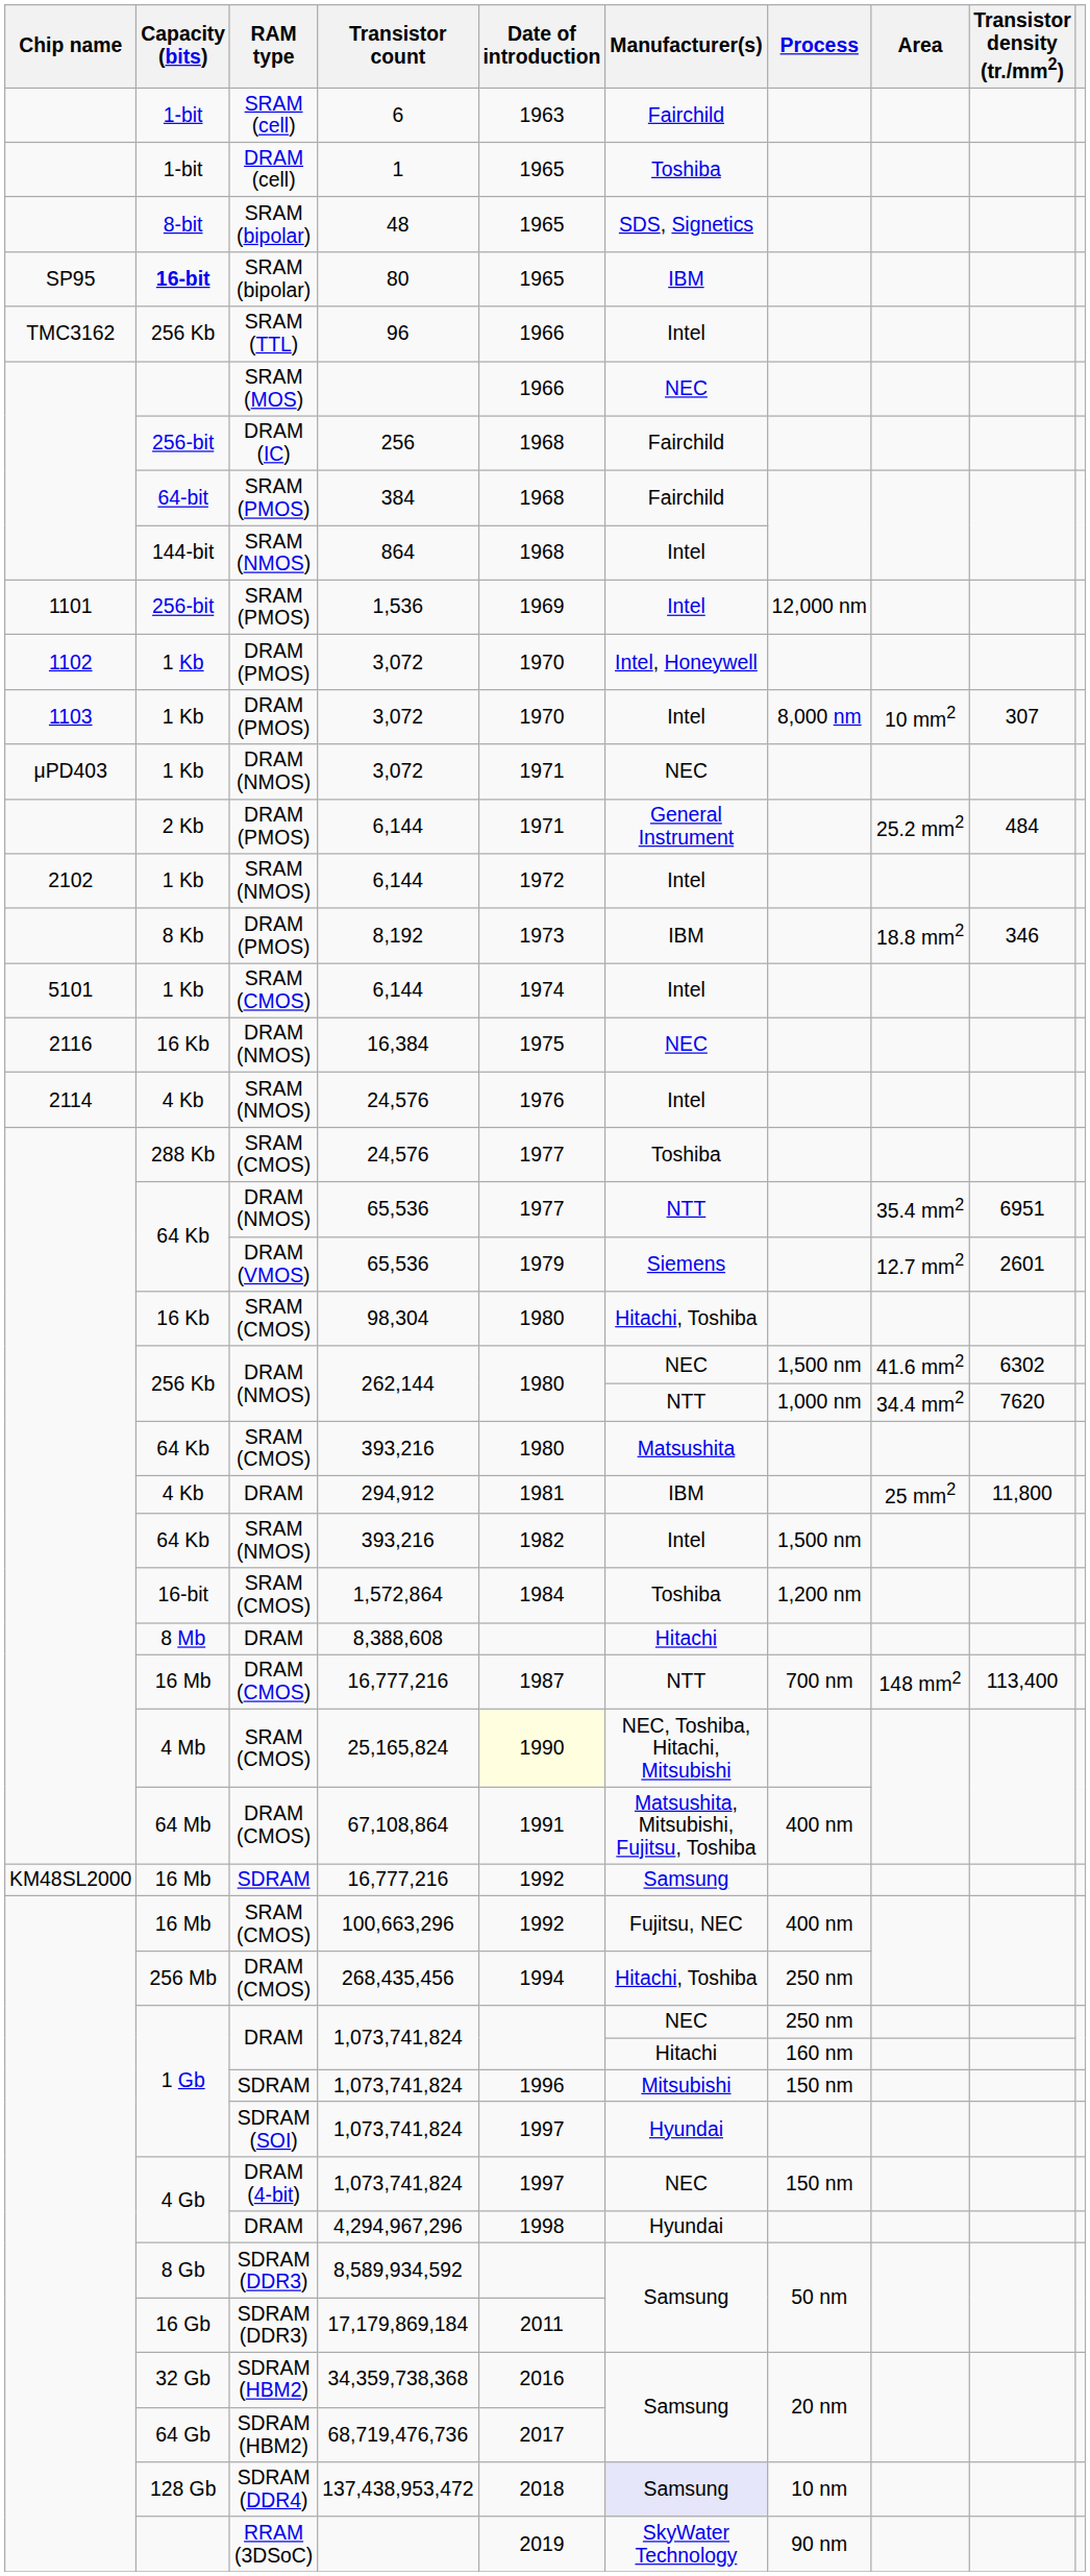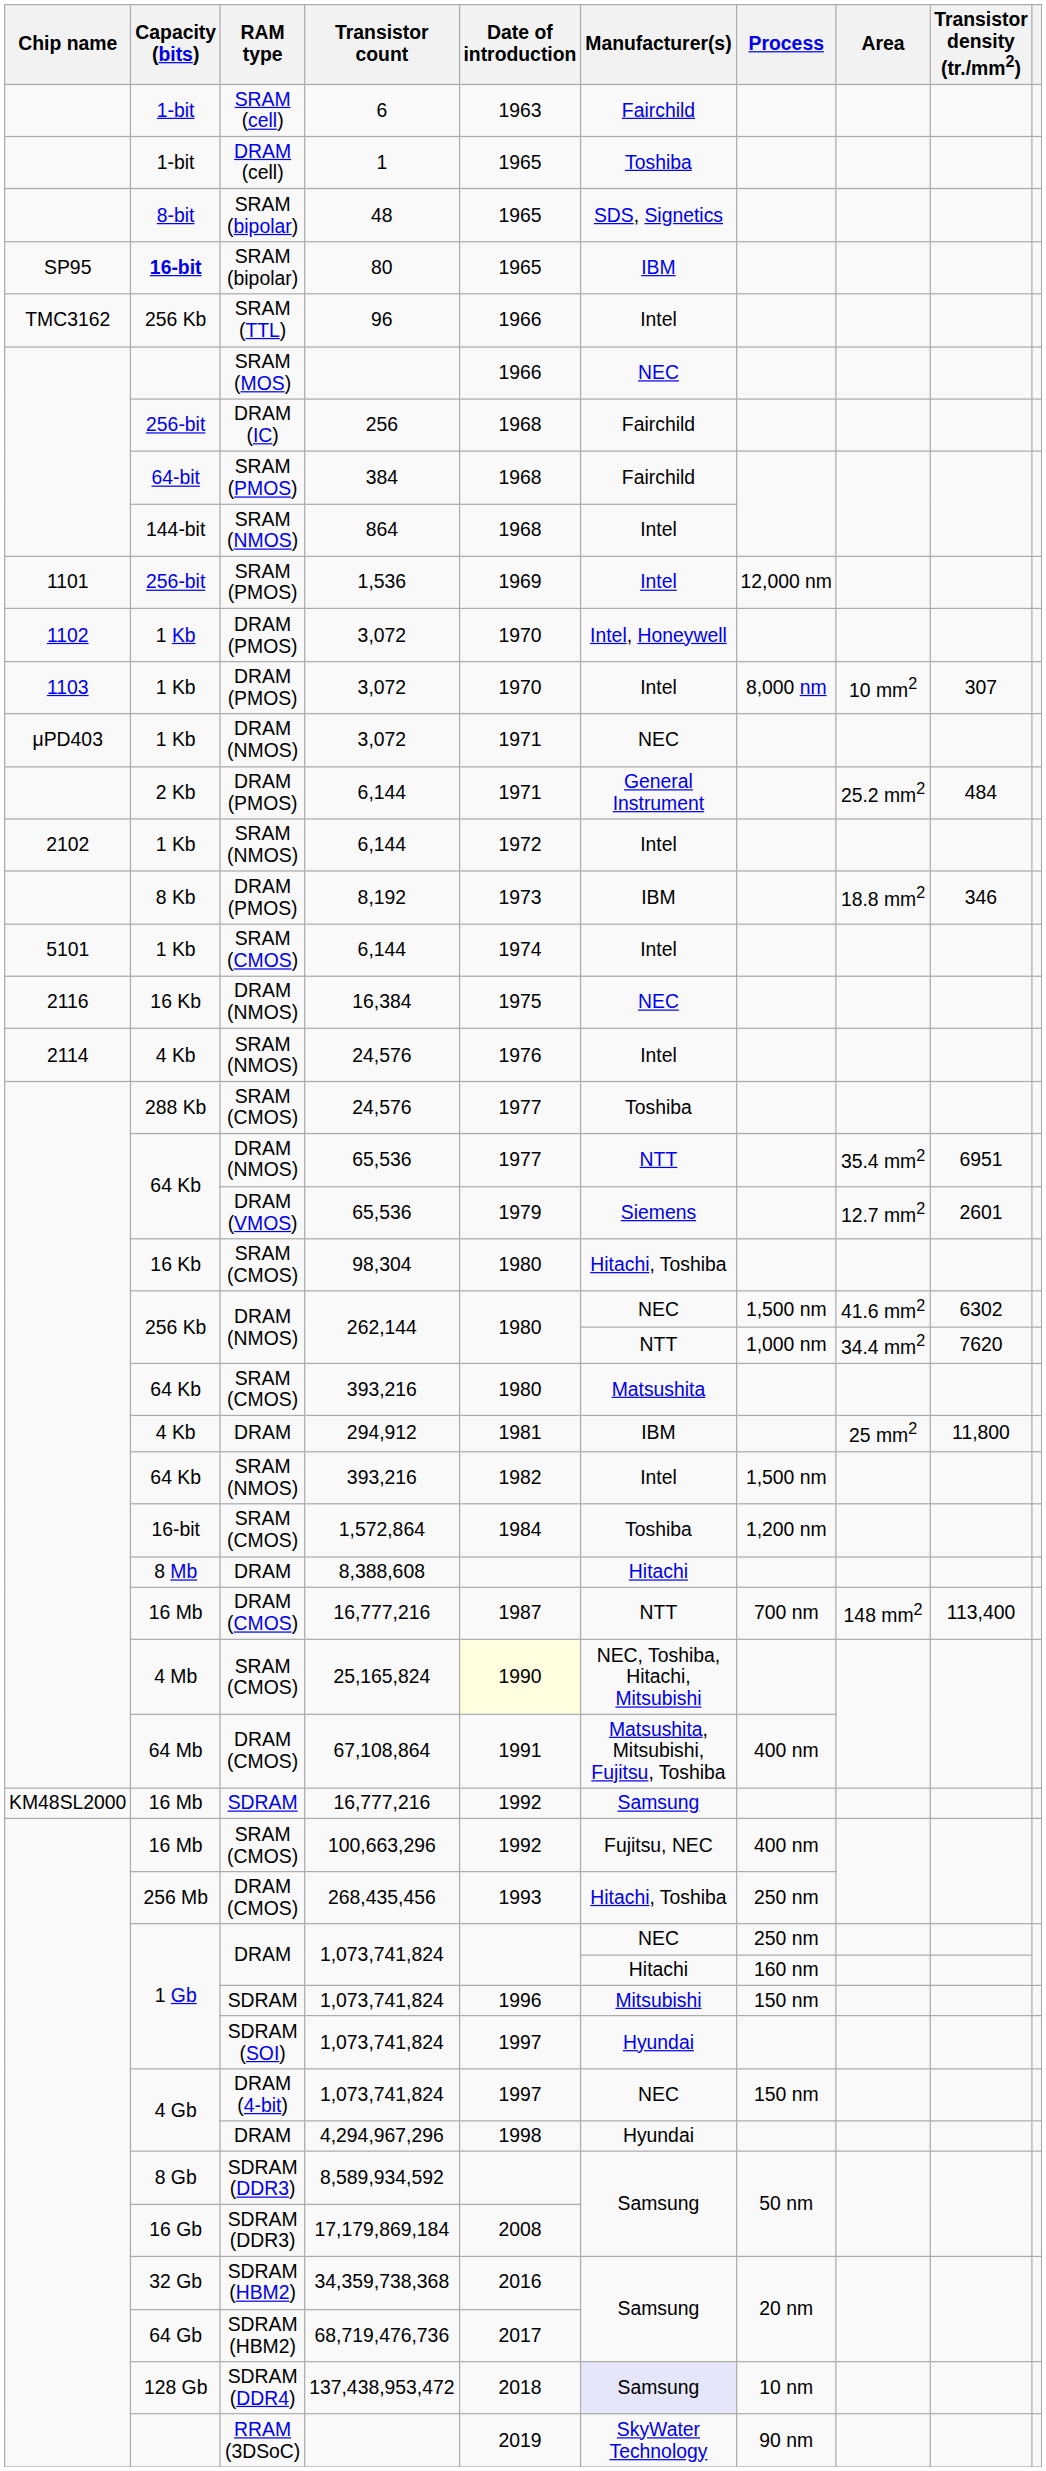 <table class="wikitable sortable" style="text-align:center">
 <tr>
 <th>Chip name</th>
 <th>Capacity (<a href='#'>bits</a>)</th>
 <th>RAM type</th>
 <th data-sort-type="number">Transistor count</th>
 <th>Date of introduction</th>
 <th>Manufacturer(s)</th>
 <th data-sort-type="number"><a href='#'>Process</a></th>
 <th data-sort-type="number">Area</th>
 <th data-sort-type="number">Transistor<br>density<br>(tr./mm<sup>2</sup>)</th>
 <th class="unsortable"></th>
 </tr>
 <tr>
 <td></td>
 <td><a href='#'>1-bit</a></td>
 <td><a href='#'>SRAM</a> (<a href='#'>cell</a>)</td>
 <td>6</td>
 <td>1963</td>
 <td><a href='#'>Fairchild</a></td>
 <td></td>
 <td></td>
 <td></td>
 <td></td>
 </tr>
 <tr>
 <td></td>
 <td>1-bit</td>
 <td><a href='#'>DRAM</a> (cell)</td>
 <td>1</td>
 <td>1965</td>
 <td><a href='#'>Toshiba</a></td>
 <td></td>
 <td></td>
 <td></td>
 <td></td>
 </tr>
 <tr>
 <td></td>
 <td><a href='#'>8-bit</a></td>
 <td>SRAM (<a href='#'>bipolar</a>)</td>
 <td>48</td>
 <td>1965</td>
 <td><a href='#'>SDS</a>, <a href='#'>Signetics</a></td>
 <td></td>
 <td></td>
 <td></td>
 <td></td>
 </tr>
 <tr>
 <td>SP95</td>
 <td><strong><a href='#'>16-bit</a></strong></td>
 <td>SRAM (bipolar)</td>
 <td>80</td>
 <td>1965</td>
 <td><a href='#'>IBM</a></td>
 <td></td>
 <td></td>
 <td></td>
 <td></td>
 </tr>
 <tr>
 <td>TMC3162</td>
 <td>256 Kb</td>
 <td>SRAM (<a href='#'>TTL</a>)</td>
 <td>96</td>
 <td>1966</td>
 <td>Intel</td>
 <td></td>
 <td></td>
 <td></td>
 <td></td>
 </tr>
 <tr>
 <td rowspan="4"></td>
 <td></td>
 <td>SRAM (<a href='#'>MOS</a>)</td>
 <td></td>
 <td>1966</td>
 <td><a href='#'>NEC</a></td>
 <td></td>
 <td></td>
 <td></td>
 <td></td>
 </tr>
 <tr>
 <td><a href='#'>256-bit</a></td>
 <td>DRAM (<a href='#'>IC</a>)</td>
 <td>256</td>
 <td>1968</td>
 <td>Fairchild</td>
 <td></td>
 <td></td>
 <td></td>
 <td></td>
 </tr>
 <tr>
 <td><a href='#'>64-bit</a></td>
 <td>SRAM (<a href='#'>PMOS</a>)</td>
 <td>384</td>
 <td>1968</td>
 <td>Fairchild</td>
 <td rowspan="2"></td>
 <td rowspan="2"></td>
 <td rowspan="2"></td>
 <td rowspan="2"></td>
 </tr>
 <tr>
 <td>144-bit</td>
 <td>SRAM (<a href='#'>NMOS</a>)</td>
 <td>864</td>
 <td>1968</td>
 <td>Intel</td>
 </tr>
 <tr>
 <td>1101</td>
 <td><a href='#'>256-bit</a></td>
 <td>SRAM (PMOS)</td>
 <td>1,536</td>
 <td>1969</td>
 <td><a href='#'>Intel</a></td>
 <td>12,000 nm</td>
 <td></td>
 <td></td>
 <td></td>
 </tr>
 <tr>
 <td><a href='#'>1102</a></td>
 <td>1 <a href='#'>Kb</a></td>
 <td>DRAM (PMOS)</td>
 <td>3,072</td>
 <td>1970</td>
 <td><a href='#'>Intel</a>, <a href='#'>Honeywell</a></td>
 <td></td>
 <td></td>
 <td></td>
 <td></td>
 </tr>
 <tr>
 <td><a href='#'>1103</a></td>
 <td>1 Kb</td>
 <td>DRAM (PMOS)</td>
 <td>3,072</td>
 <td>1970</td>
 <td>Intel</td>
 <td>8,000 <a href='#'>nm</a></td>
 <td>10 mm<sup>2</sup></td>
 <td>307</td>
 <td></td>
 </tr>
 <tr>
 <td>μPD403</td>
 <td>1 Kb</td>
 <td>DRAM (NMOS)</td>
 <td>3,072</td>
 <td>1971</td>
 <td>NEC</td>
 <td></td>
 <td></td>
 <td></td>
 <td></td>
 </tr>
 <tr>
 <td></td>
 <td>2 Kb</td>
 <td>DRAM (PMOS)</td>
 <td>6,144</td>
 <td>1971</td>
 <td><a href='#'>General Instrument</a></td>
 <td></td>
 <td>25.2 mm<sup>2</sup></td>
 <td>484</td>
 <td></td>
 </tr>
 <tr>
 <td>2102</td>
 <td>1 Kb</td>
 <td>SRAM (NMOS)</td>
 <td>6,144</td>
 <td>1972</td>
 <td>Intel</td>
 <td></td>
 <td></td>
 <td></td>
 <td></td>
 </tr>
 <tr>
 <td></td>
 <td>8 Kb</td>
 <td>DRAM (PMOS)</td>
 <td>8,192</td>
 <td>1973</td>
 <td>IBM</td>
 <td></td>
 <td>18.8 mm<sup>2</sup></td>
 <td>346</td>
 <td></td>
 </tr>
 <tr>
 <td>5101</td>
 <td>1 Kb</td>
 <td>SRAM (<a href='#'>CMOS</a>)</td>
 <td>6,144</td>
 <td>1974</td>
 <td>Intel</td>
 <td></td>
 <td></td>
 <td></td>
 <td></td>
 </tr>
 <tr>
 <td>2116</td>
 <td>16 Kb</td>
 <td>DRAM (NMOS)</td>
 <td>16,384</td>
 <td>1975</td>
 <td><a href='#'>NEC</a></td>
 <td></td>
 <td></td>
 <td></td>
 <td></td>
 </tr>
 <tr>
 <td>2114</td>
 <td>4 Kb</td>
 <td>SRAM (NMOS)</td>
 <td>24,576</td>
 <td>1976</td>
 <td>Intel</td>
 <td></td>
 <td></td>
 <td></td>
 <td></td>
 </tr>
 <tr>
 <td rowspan="14"></td>
 <td>288 Kb</td>
 <td>SRAM (CMOS)</td>
 <td>24,576</td>
 <td>1977</td>
 <td>Toshiba</td>
 <td></td>
 <td></td>
 <td></td>
 <td></td>
 </tr>
 <tr>
 <td rowspan="2">64 Kb</td>
 <td>DRAM (NMOS)</td>
 <td>65,536</td>
 <td>1977</td>
 <td><a href='#'>NTT</a></td>
 <td></td>
 <td>35.4 mm<sup>2</sup></td>
 <td>6951</td>
 <td></td>
 </tr>
 <tr>
 <td>DRAM (<a href='#'>VMOS</a>)</td>
 <td>65,536</td>
 <td>1979</td>
 <td><a href='#'>Siemens</a></td>
 <td></td>
 <td>12.7 mm<sup>2</sup></td>
 <td>2601</td>
 <td></td>
 </tr>
 <tr>
 <td>16 Kb</td>
 <td>SRAM (CMOS)</td>
 <td>98,304</td>
 <td>1980</td>
 <td><a href='#'>Hitachi</a>, Toshiba</td>
 <td></td>
 <td></td>
 <td></td>
 <td></td>
 </tr>
 <tr>
 <td rowspan="2">256 Kb</td>
 <td rowspan="2">DRAM (NMOS)</td>
 <td rowspan="2">262,144</td>
 <td rowspan="2">1980</td>
 <td>NEC</td>
 <td>1,500 nm</td>
 <td>41.6 mm<sup>2</sup></td>
 <td>6302</td>
 <td></td>
 </tr>
 <tr>
 <td>NTT</td>
 <td>1,000 nm</td>
 <td>34.4 mm<sup>2</sup></td>
 <td>7620</td>
 <td></td>
 </tr>
 <tr>
 <td>64 Kb</td>
 <td>SRAM (CMOS)</td>
 <td>393,216</td>
 <td>1980</td>
 <td><a href='#'>Matsushita</a></td>
 <td></td>
 <td></td>
 <td></td>
 <td></td>
 </tr>
 <tr>
 <td>4 Kb</td>
 <td>DRAM</td>
 <td>294,912</td>
 <td>1981</td>
 <td>IBM</td>
 <td></td>
 <td>25 mm<sup>2</sup></td>
 <td>11,800</td>
 <td></td>
 </tr>
 <tr>
 <td>64 Kb</td>
 <td>SRAM (NMOS)</td>
 <td>393,216</td>
 <td>1982</td>
 <td>Intel</td>
 <td>1,500 nm</td>
 <td></td>
 <td></td>
 <td></td>
 </tr>
 <tr>
 <td>16-bit</td>
 <td>SRAM (CMOS)</td>
 <td>1,572,864</td>
 <td>1984</td>
 <td>Toshiba</td>
 <td>1,200 nm</td>
 <td></td>
 <td></td>
 <td></td>
 </tr>
 <tr>
 <td>8 <a href='#'>Mb</a></td>
 <td>DRAM</td>
 <td>8,388,608</td>
 <td></td>
 <td><a href='#'>Hitachi</a></td>
 <td></td>
 <td></td>
 <td></td>
 <td></td>
 </tr>
 <tr>
 <td>16 Mb</td>
 <td>DRAM (<a href='#'>CMOS</a>)</td>
 <td>16,777,216</td>
 <td>1987</td>
 <td>NTT</td>
 <td>700 nm</td>
 <td>148 mm<sup>2</sup></td>
 <td>113,400</td>
 <td></td>
 </tr>
 <tr>
 <td>4 Mb</td>
 <td>SRAM (CMOS)</td>
 <td>25,165,824</td>
 <td style="background: lightyellow;">1990</td>
 <td>NEC, Toshiba, Hitachi, <a href='#'>Mitsubishi</a></td>
 <td></td>
 <td rowspan="2"></td>
 <td rowspan="2"></td>
 <td rowspan="2"></td>
 </tr>
 <tr>
 <td>64 Mb</td>
 <td>DRAM (CMOS)</td>
 <td>67,108,864</td>
 <td>1991</td>
 <td><a href='#'>Matsushita</a>, Mitsubishi, <a href='#'>Fujitsu</a>, Toshiba</td>
 <td>400 nm</td>
 </tr>
 <tr>
 <td>KM48SL2000</td>
 <td>16 Mb</td>
 <td><a href='#'>SDRAM</a></td>
 <td>16,777,216</td>
 <td>1992</td>
 <td><a href='#'>Samsung</a></td>
 <td></td>
 <td></td>
 <td></td>
 <td></td>
 </tr>
 <tr>
 <td rowspan="14"></td>
 <td>16 Mb</td>
 <td>SRAM (CMOS)</td>
 <td>100,663,296</td>
 <td>1992</td>
 <td>Fujitsu, NEC</td>
 <td>400 nm</td>
 <td rowspan="2"></td>
 <td rowspan="2"></td>
 <td rowspan="2"></td>
 </tr>
 <tr>
 <td>256 Mb</td>
 <td>DRAM (CMOS)</td>
 <td>268,435,456</td>
-<td>1994</td>
+<td>1993</td>
 <td><a href='#'>Hitachi</a>, Toshiba</td>
 <td>250 nm</td>
 </tr>
 <tr>
 <td rowspan="4">1 <a href='#'>Gb</a></td>
 <td rowspan="2">DRAM</td>
 <td rowspan="2">1,073,741,824</td>
 <td rowspan="2"></td>
 <td>NEC</td>
 <td>250 nm</td>
 <td></td>
 <td></td>
 <td rowspan="2"></td>
 </tr>
 <tr>
 <td>Hitachi</td>
 <td>160 nm</td>
 <td></td>
 <td></td>
 </tr>
 <tr>
 <td>SDRAM</td>
 <td>1,073,741,824</td>
 <td>1996</td>
 <td><a href='#'>Mitsubishi</a></td>
 <td>150 nm</td>
 <td></td>
 <td></td>
 <td></td>
 </tr>
 <tr>
 <td>SDRAM (<a href='#'>SOI</a>)</td>
 <td>1,073,741,824</td>
 <td>1997</td>
 <td><a href='#'>Hyundai</a></td>
 <td></td>
 <td></td>
 <td></td>
 <td></td>
 </tr>
 <tr>
 <td rowspan="2">4 Gb</td>
 <td>DRAM (<a href='#'>4-bit</a>)</td>
 <td>1,073,741,824</td>
 <td>1997</td>
 <td>NEC</td>
 <td>150 nm</td>
 <td></td>
 <td></td>
 <td></td>
 </tr>
 <tr>
 <td>DRAM</td>
 <td>4,294,967,296</td>
 <td>1998</td>
 <td>Hyundai</td>
 <td></td>
 <td></td>
 <td></td>
 <td></td>
 </tr>
 <tr>
 <td>8 Gb</td>
 <td>SDRAM (<a href='#'>DDR3</a>)</td>
 <td>8,589,934,592</td>
 <td></td>
 <td rowspan="2">Samsung</td>
 <td rowspan="2">50 nm</td>
 <td rowspan="2"></td>
 <td rowspan="2"></td>
 <td rowspan="2"></td>
 </tr>
 <tr>
 <td>16 Gb</td>
 <td>SDRAM (DDR3)</td>
 <td>17,179,869,184</td>
-<td>2011</td>
+<td>2008</td>
 </tr>
 <tr>
 <td>32 Gb</td>
 <td>SDRAM (<a href='#'>HBM2</a>)</td>
 <td>34,359,738,368</td>
 <td>2016</td>
 <td rowspan="2">Samsung</td>
 <td rowspan="2">20 nm</td>
 <td rowspan="2"></td>
 <td rowspan="2"></td>
 <td rowspan="2"></td>
 </tr>
 <tr>
 <td>64 Gb</td>
 <td>SDRAM (HBM2)</td>
 <td>68,719,476,736</td>
 <td>2017</td>
 </tr>
 <tr>
 <td>128 Gb</td>
 <td>SDRAM (<a href='#'>DDR4</a>)</td>
 <td>137,438,953,472</td>
 <td>2018</td>
 <td style="background: lavender;">Samsung</td>
 <td>10 nm</td>
 <td></td>
 <td></td>
 <td></td>
 </tr>
 <tr>
 <td></td>
 <td><a href='#'>RRAM</a> (3DSoC)</td>
 <td> </td>
 <td>2019</td>
 <td><a href='#'>SkyWater Technology</a></td>
 <td>90 nm</td>
 <td></td>
 <td></td>
 <td></td>
 </tr>
 </table>
